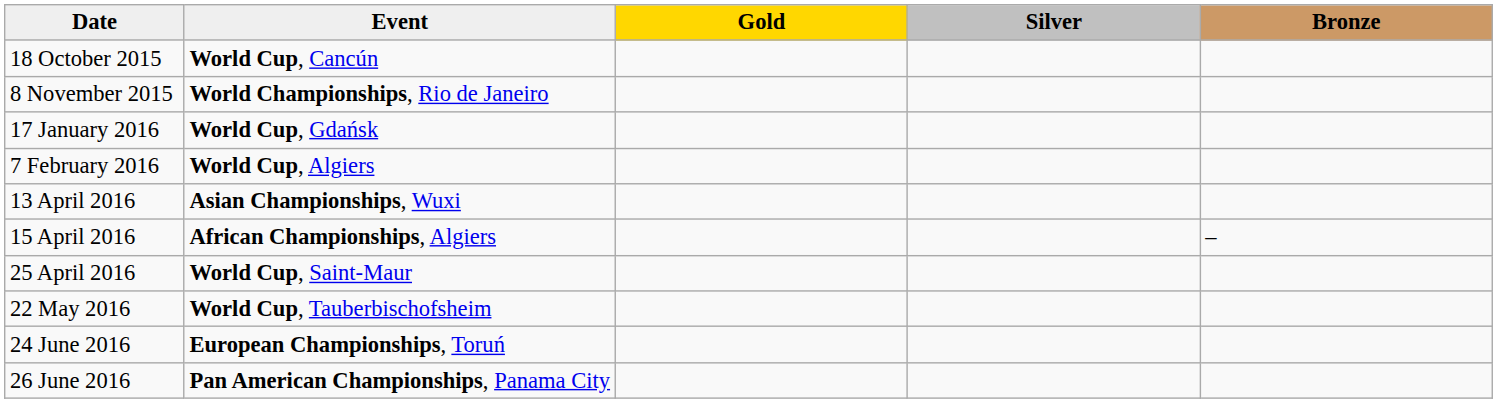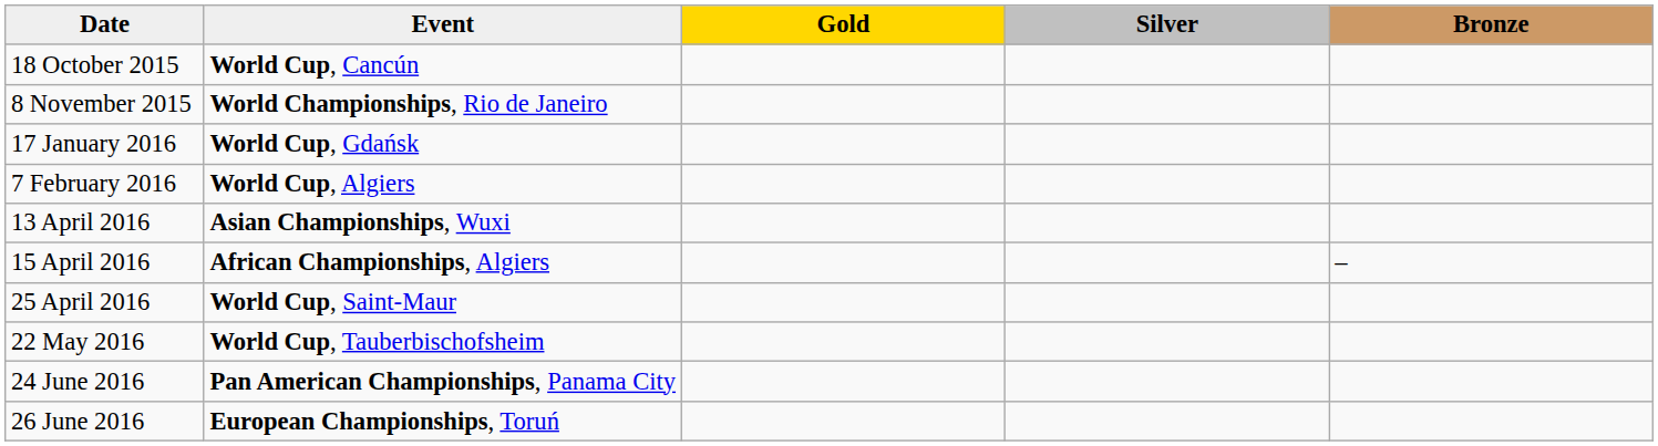 <table class="wikitable plainrowheaders" border="1" style="font-size:100%">
 <tr align=center>
 <th scope=col style="width:120px; background: #efefef;">Date</th>
 <th scope=col style="background: #efefef;">Event</th>
 <th scope=col colspan=1 style="width:200px; background: gold;">Gold</th>
 <th scope=col colspan=1 style="width:200px; background: silver;">Silver</th>
 <th scope=col colspan=1 style="width:200px; background: #cc9966;">Bronze</th>
 </tr>
 <tr>
 <td>18 October 2015</td>
 <td><strong>World Cup</strong>, <a href='#'>Cancún</a></td>
 <td></td>
 <td></td>
 <td></td>
 </tr>
 <tr>
 <td>8 November 2015</td>
 <td><strong>World Championships</strong>, <a href='#'>Rio de Janeiro</a></td>
 <td></td>
 <td></td>
 <td></td>
 </tr>
 <tr>
 <td>17 January 2016</td>
 <td><strong>World Cup</strong>, <a href='#'>Gdańsk</a></td>
 <td></td>
 <td></td>
 <td></td>
 </tr>
 <tr>
 <td>7 February 2016</td>
 <td><strong>World Cup</strong>, <a href='#'>Algiers</a></td>
 <td></td>
 <td></td>
 <td></td>
 </tr>
 <tr>
 <td>13 April 2016</td>
 <td><strong>Asian Championships</strong>, <a href='#'>Wuxi</a></td>
 <td></td>
 <td></td>
 <td></td>
 </tr>
 <tr>
 <td>15 April 2016</td>
 <td><strong>African Championships</strong>, <a href='#'>Algiers</a></td>
 <td></td>
 <td></td>
 <td>–</td>
 </tr>
 <tr>
 <td>25 April 2016</td>
 <td><strong>World Cup</strong>, <a href='#'>Saint-Maur</a></td>
 <td></td>
 <td></td>
 <td></td>
 </tr>
 <tr>
 <td>22 May 2016</td>
 <td><strong>World Cup</strong>, <a href='#'>Tauberbischofsheim</a></td>
 <td></td>
 <td></td>
 <td></td>
 </tr>
 <tr>
 <td>24 June 2016</td>
-<td><strong>European Championships</strong>, <a href='#'>Toruń</a></td>
+<td><strong>Pan American Championships</strong>, <a href='#'>Panama City</a></td>
 <td></td>
 <td></td>
 <td></td>
 </tr>
 <tr>
 <td>26 June 2016</td>
-<td><strong>Pan American Championships</strong>, <a href='#'>Panama City</a></td>
+<td><strong>European Championships</strong>, <a href='#'>Toruń</a></td>
 <td></td>
 <td></td>
 <td></td>
 </tr>
 </table>
